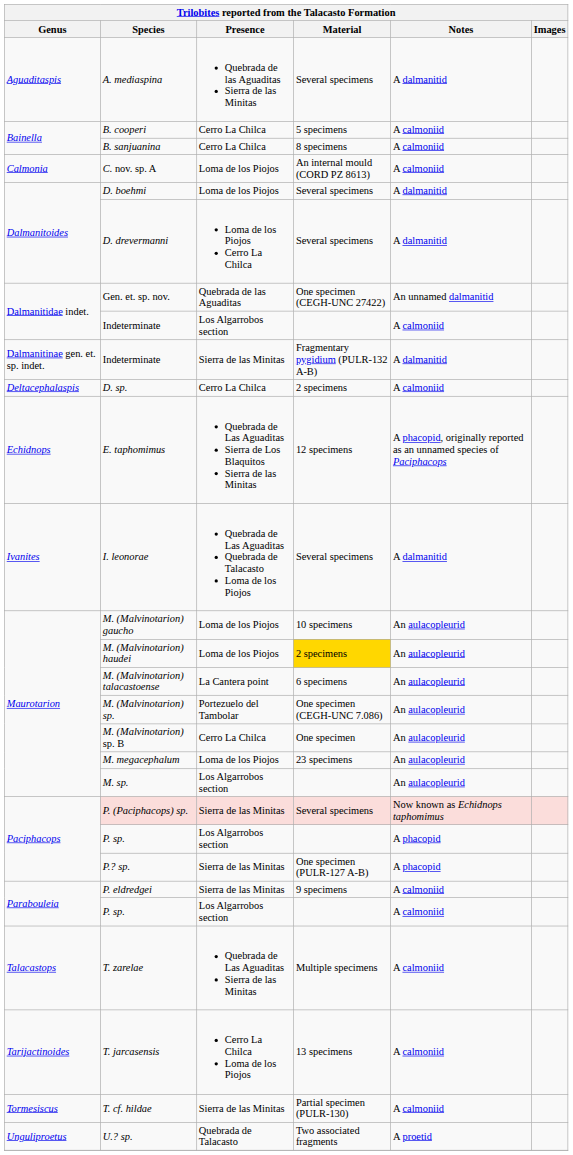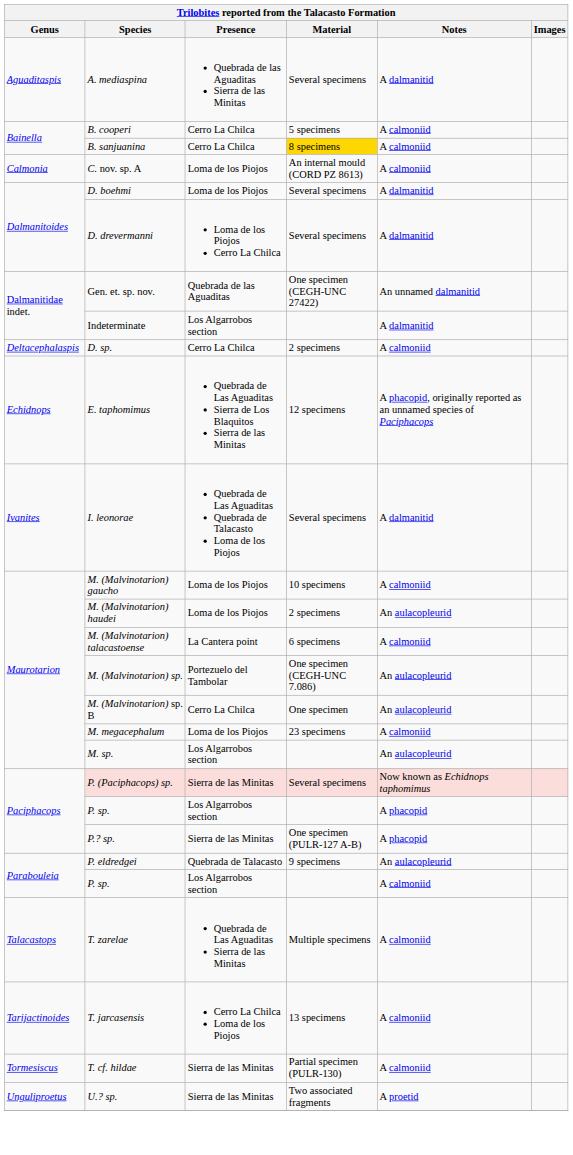 <table class="wikitable" align="center">
 <tr>
 <th colspan="6" align="center"><strong><a href='#'>Trilobites</a> reported from the Talacasto Formation</strong></th>
 </tr>
 <tr>
 <th>Genus</th>
 <th>Species</th>
 <th>Presence</th>
 <th><strong>Material</strong></th>
 <th>Notes</th>
 <th>Images</th>
 </tr>
 <tr>
 <td><em><a href='#'>Aguaditaspis</a></em></td>
 <td><em>A. mediaspina</em></td>
 <td><br><ul><li>Quebrada de las Aguaditas</li><li>Sierra de las Minitas</li></ul></td>
 <td>Several specimens</td>
 <td>A <a href='#'>dalmanitid</a></td>
 <td></td>
 </tr>
 <tr>
 <td rowspan="2"><em><a href='#'>Bainella</a></em></td>
 <td><em>B. cooperi</em></td>
 <td>Cerro La Chilca</td>
 <td>5 specimens</td>
 <td>A <a href='#'>calmoniid</a></td>
 <td></td>
 </tr>
 <tr>
 <td><em>B. sanjuanina</em></td>
 <td>Cerro La Chilca</td>
-<td>8 specimens</td>
+<td style="background: gold;">8 specimens</td>
 <td>A <a href='#'>calmoniid</a></td>
 <td></td>
 </tr>
 <tr>
 <td><em><a href='#'>Calmonia</a></em></td>
 <td><em>C.</em> nov. sp. A</td>
 <td>Loma de los Piojos</td>
 <td>An internal mould (CORD PZ 8613)</td>
 <td>A <a href='#'>calmoniid</a></td>
 <td></td>
 </tr>
 <tr>
 <td rowspan="2"><em><a href='#'>Dalmanitoides</a></em></td>
 <td><em>D. boehmi</em></td>
 <td>Loma de los Piojos</td>
 <td>Several specimens</td>
 <td>A <a href='#'>dalmanitid</a></td>
 <td></td>
 </tr>
 <tr>
 <td><em>D. drevermanni</em></td>
 <td><br><ul><li>Loma de los Piojos</li><li>Cerro La Chilca</li></ul></td>
 <td>Several specimens</td>
 <td>A <a href='#'>dalmanitid</a></td>
 <td></td>
 </tr>
 <tr>
 <td rowspan="2"><a href='#'>Dalmanitidae</a> indet.</td>
 <td>Gen. et. sp. nov.</td>
 <td>Quebrada de las Aguaditas</td>
 <td>One specimen (CEGH-UNC 27422)</td>
 <td>An unnamed <a href='#'>dalmanitid</a></td>
 <td></td>
 </tr>
 <tr>
 <td>Indeterminate</td>
 <td>Los Algarrobos section</td>
 <td></td>
-<td>A <a href='#'>calmoniid</a></td>
-<td></td>
-</tr>
-<tr>
-<td><a href='#'>Dalmanitinae</a> gen. et. sp. indet.</td>
-<td>Indeterminate</td>
-<td>Sierra de las Minitas</td>
-<td>Fragmentary <a href='#'>pygidium</a> (PULR-132 A-B)</td>
 <td>A <a href='#'>dalmanitid</a></td>
 <td></td>
 </tr>
 <tr>
 <td><em><a href='#'>Deltacephalaspis</a></em></td>
 <td><em>D. sp.</em></td>
 <td>Cerro La Chilca</td>
 <td>2 specimens</td>
 <td>A <a href='#'>calmoniid</a></td>
 <td></td>
 </tr>
 <tr>
 <td><em><a href='#'>Echidnops</a></em></td>
 <td><em>E. taphomimus</em></td>
 <td><br><ul><li>Quebrada de Las Aguaditas</li><li>Sierra de Los Blaquitos</li><li>Sierra de las Minitas</li></ul></td>
 <td>12 specimens</td>
 <td>A <a href='#'>phacopid</a>, originally reported as an unnamed species of <em><a href='#'>Paciphacops</a></em></td>
 <td></td>
 </tr>
 <tr>
 <td><em><a href='#'>Ivanites</a></em></td>
 <td><em>I. leonorae</em></td>
 <td><br><ul><li>Quebrada de Las Aguaditas</li><li>Quebrada de Talacasto</li><li>Loma de los Piojos</li></ul></td>
 <td>Several specimens</td>
 <td>A <a href='#'>dalmanitid</a></td>
 <td></td>
 </tr>
 <tr>
 <td rowspan="7"><em><a href='#'>Maurotarion</a></em></td>
 <td><em>M. (Malvinotarion) gaucho</em></td>
 <td>Loma de los Piojos</td>
 <td>10 specimens</td>
-<td>An <a href='#'>aulacopleurid</a></td>
+<td>A <a href='#'>calmoniid</a></td>
 <td></td>
 </tr>
 <tr>
 <td><em>M. (Malvinotarion) haudei</em></td>
 <td>Loma de los Piojos</td>
-<td style="background: gold;">2 specimens</td>
+<td>2 specimens</td>
 <td>An <a href='#'>aulacopleurid</a></td>
 <td></td>
 </tr>
 <tr>
 <td><em>M. (Malvinotarion) talacastoense</em></td>
 <td>La Cantera point</td>
 <td>6 specimens</td>
-<td>An <a href='#'>aulacopleurid</a></td>
+<td>A <a href='#'>calmoniid</a></td>
 <td></td>
 </tr>
 <tr>
 <td><em>M. (Malvinotarion) sp.</em></td>
 <td>Portezuelo del Tambolar</td>
 <td>One specimen (CEGH-UNC 7.086)</td>
 <td>An <a href='#'>aulacopleurid</a></td>
 <td></td>
 </tr>
 <tr>
 <td><em>M. (Malvinotarion)</em> sp. B</td>
 <td>Cerro La Chilca</td>
 <td>One specimen</td>
 <td>An <a href='#'>aulacopleurid</a></td>
 <td></td>
 </tr>
 <tr>
 <td><em>M. megacephalum</em></td>
 <td>Loma de los Piojos</td>
 <td>23 specimens</td>
-<td>An <a href='#'>aulacopleurid</a></td>
+<td>A <a href='#'>calmoniid</a></td>
 <td></td>
 </tr>
 <tr>
 <td><em>M. sp.</em></td>
 <td>Los Algarrobos section</td>
 <td></td>
 <td>An <a href='#'>aulacopleurid</a></td>
 <td></td>
 </tr>
 <tr>
 <td rowspan="3"><em><a href='#'>Paciphacops</a></em></td>
 <td style="background:#fbdddb;"><em>P. (Paciphacops) sp.</em></td>
 <td style="background:#fbdddb;">Sierra de las Minitas</td>
 <td style="background:#fbdddb;">Several specimens</td>
 <td style="background:#fbdddb;">Now known as <em>Echidnops taphomimus</em></td>
 <td style="background:#fbdddb;"></td>
 </tr>
 <tr>
 <td><em>P. sp.</em></td>
 <td>Los Algarrobos section</td>
 <td></td>
 <td>A <a href='#'>phacopid</a></td>
 <td></td>
 </tr>
 <tr>
 <td><em>P.? sp.</em></td>
 <td>Sierra de las Minitas</td>
 <td>One specimen (PULR-127 A-B)</td>
 <td>A <a href='#'>phacopid</a></td>
 <td></td>
 </tr>
 <tr>
 <td rowspan="2"><em><a href='#'>Parabouleia</a></em></td>
 <td><em>P. eldredgei</em></td>
-<td>Sierra de las Minitas</td>
+<td>Quebrada de Talacasto</td>
 <td>9 specimens</td>
-<td>A <a href='#'>calmoniid</a></td>
+<td>An <a href='#'>aulacopleurid</a></td>
 <td></td>
 </tr>
 <tr>
 <td><em>P. sp.</em></td>
 <td>Los Algarrobos section</td>
 <td></td>
 <td>A <a href='#'>calmoniid</a></td>
 <td></td>
 </tr>
 <tr>
 <td><em><a href='#'>Talacastops</a></em></td>
 <td><em>T. zarelae</em></td>
 <td><br><ul><li>Quebrada de Las Aguaditas</li><li>Sierra de las Minitas</li></ul></td>
 <td>Multiple specimens</td>
 <td>A <a href='#'>calmoniid</a></td>
 <td></td>
 </tr>
 <tr>
 <td><em><a href='#'>Tarijactinoides</a></em></td>
 <td><em>T. jarcasensis</em></td>
 <td><br><ul><li>Cerro La Chilca</li><li>Loma de los Piojos</li></ul></td>
 <td>13 specimens</td>
 <td>A <a href='#'>calmoniid</a></td>
 <td></td>
 </tr>
 <tr>
 <td><em><a href='#'>Tormesiscus</a></em></td>
 <td><em>T. cf. hildae</em></td>
 <td>Sierra de las Minitas</td>
 <td>Partial specimen (PULR-130)</td>
 <td>A <a href='#'>calmoniid</a></td>
 <td></td>
 </tr>
 <tr>
 <td><em><a href='#'>Unguliproetus</a></em></td>
 <td><em>U.? sp.</em></td>
-<td>Quebrada de Talacasto</td>
+<td>Sierra de las Minitas</td>
 <td>Two associated fragments</td>
 <td>A <a href='#'>proetid</a></td>
 <td></td>
 </tr>
 <tr>
 </tr>
 </table>
